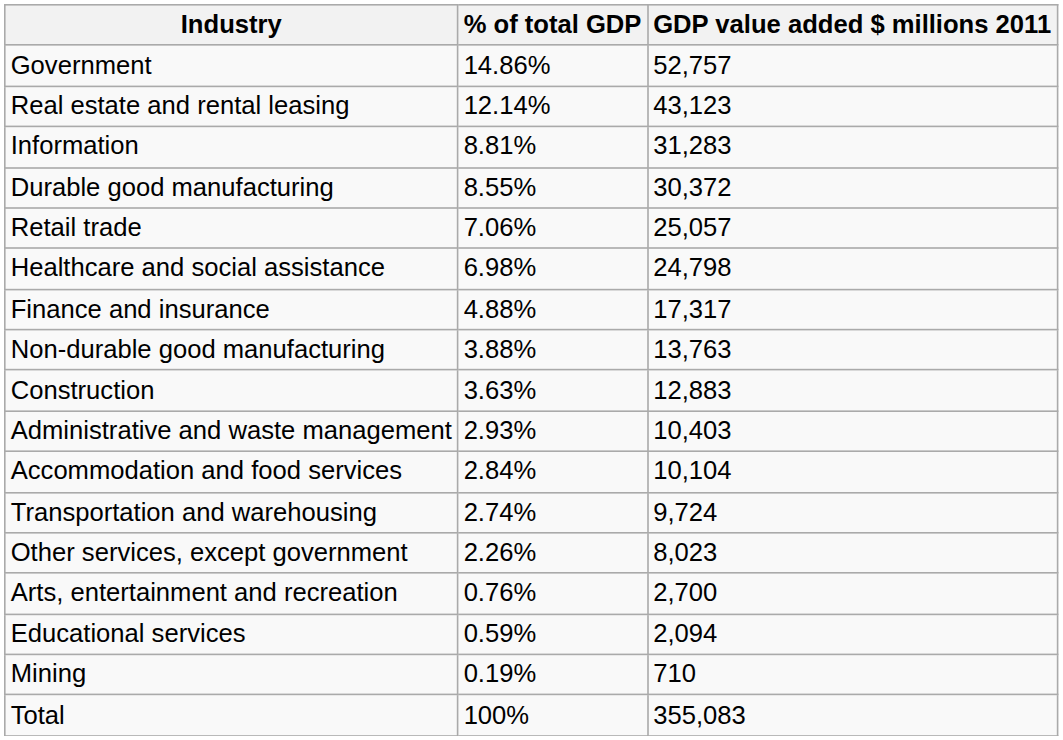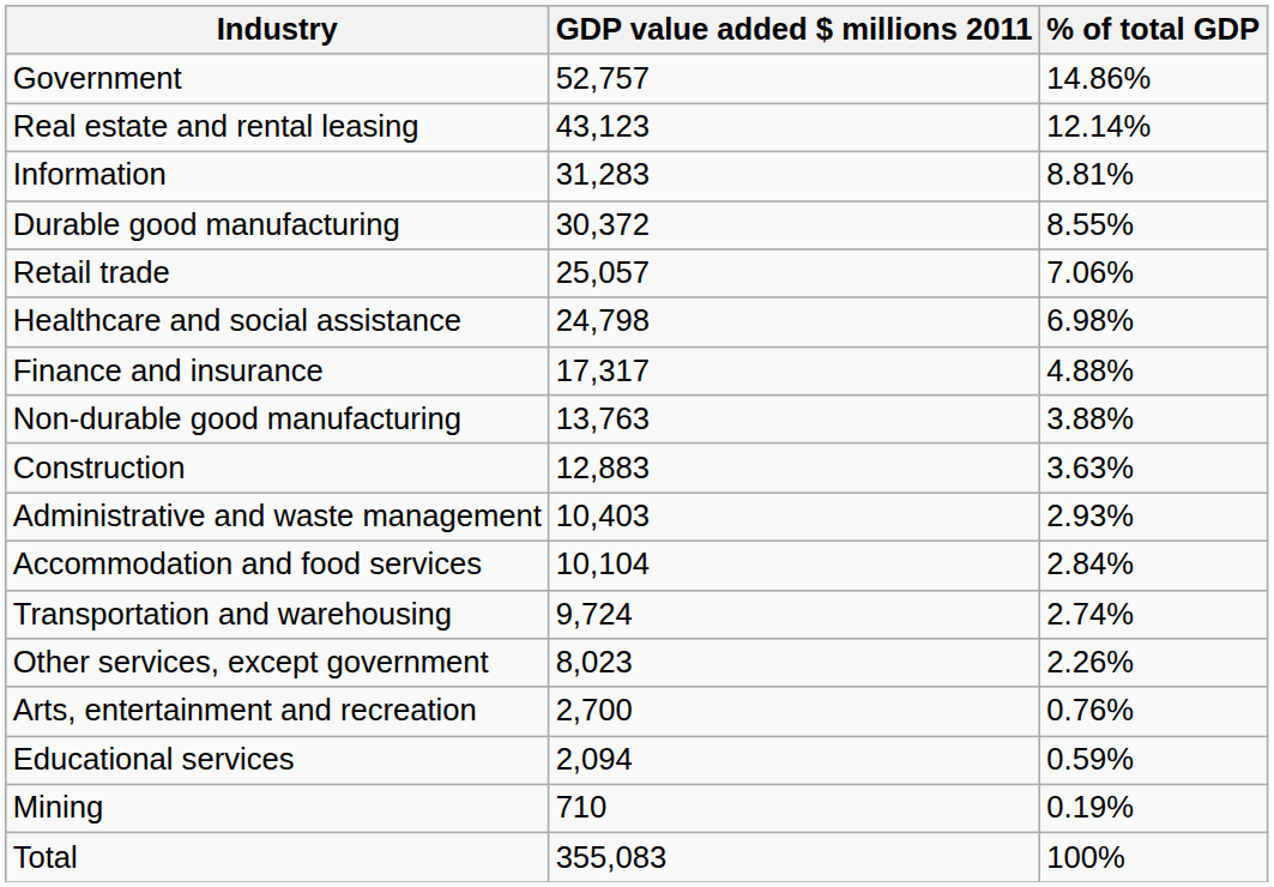 <table class="wikitable">
 <tr>
 <th>Industry</th>
+<th>GDP value added $ millions 2011</th>
 <th>% of total GDP</th>
-<th>GDP value added $ millions 2011</th>
 </tr>
 <tr>
 <td>Government</td>
+<td>52,757</td>
 <td>14.86%</td>
-<td>52,757</td>
 </tr>
 <tr>
 <td>Real estate and rental leasing</td>
+<td>43,123</td>
 <td>12.14%</td>
-<td>43,123</td>
 </tr>
 <tr>
 <td>Information</td>
+<td>31,283</td>
 <td>8.81%</td>
-<td>31,283</td>
 </tr>
 <tr>
 <td>Durable good manufacturing</td>
+<td>30,372</td>
 <td>8.55%</td>
-<td>30,372</td>
 </tr>
 <tr>
 <td>Retail trade</td>
+<td>25,057</td>
 <td>7.06%</td>
-<td>25,057</td>
 </tr>
 <tr>
 <td>Healthcare and social assistance</td>
+<td>24,798</td>
 <td>6.98%</td>
-<td>24,798</td>
 </tr>
 <tr>
 <td>Finance and insurance</td>
+<td>17,317</td>
 <td>4.88%</td>
-<td>17,317</td>
 </tr>
 <tr>
 <td>Non-durable good manufacturing</td>
+<td>13,763</td>
 <td>3.88%</td>
-<td>13,763</td>
 </tr>
 <tr>
 <td>Construction</td>
+<td>12,883</td>
 <td>3.63%</td>
-<td>12,883</td>
 </tr>
 <tr>
 <td>Administrative and waste management</td>
+<td>10,403</td>
 <td>2.93%</td>
-<td>10,403</td>
 </tr>
 <tr>
 <td>Accommodation and food services</td>
+<td>10,104</td>
 <td>2.84%</td>
-<td>10,104</td>
 </tr>
 <tr>
 <td>Transportation and warehousing</td>
+<td>9,724</td>
 <td>2.74%</td>
-<td>9,724</td>
 </tr>
 <tr>
 <td>Other services, except government</td>
+<td>8,023</td>
 <td>2.26%</td>
-<td>8,023</td>
 </tr>
 <tr>
 <td>Arts, entertainment and recreation</td>
+<td>2,700</td>
 <td>0.76%</td>
-<td>2,700</td>
 </tr>
 <tr>
 <td>Educational services</td>
+<td>2,094</td>
 <td>0.59%</td>
-<td>2,094</td>
 </tr>
 <tr>
 <td>Mining</td>
+<td>710</td>
 <td>0.19%</td>
-<td>710</td>
 </tr>
 <tr>
 <td>Total</td>
+<td>355,083</td>
 <td>100%</td>
-<td>355,083</td>
 </tr>
 </table>
